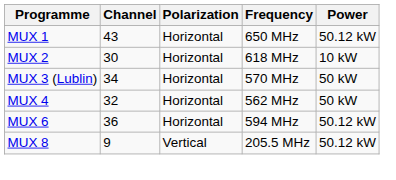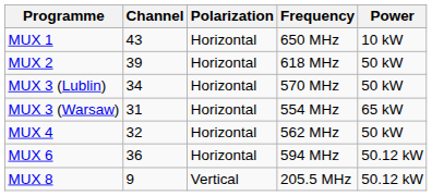 <table class="wikitable">
 <tr>
 <th>Programme</th>
 <th>Channel</th>
 <th>Polarization</th>
 <th>Frequency</th>
 <th>Power</th>
 </tr>
 <tr>
 <td><a href='#'>MUX 1</a></td>
 <td>43</td>
 <td>Horizontal</td>
 <td>650 MHz</td>
-<td>50.12 kW</td>
+<td>10 kW</td>
 </tr>
 <tr>
 <td><a href='#'>MUX 2</a></td>
-<td>30</td>
+<td>39</td>
 <td>Horizontal</td>
 <td>618 MHz</td>
-<td>10 kW</td>
+<td>50 kW</td>
 </tr>
 <tr>
 <td><a href='#'>MUX 3</a> (<a href='#'>Lublin</a>)</td>
 <td>34</td>
 <td>Horizontal</td>
 <td>570 MHz</td>
 <td>50 kW</td>
+</tr>
+<tr>
+<td><a href='#'>MUX 3</a> (<a href='#'>Warsaw</a>)</td>
+<td>31</td>
+<td>Horizontal</td>
+<td>554 MHz</td>
+<td>65 kW</td>
 </tr>
 <tr>
 <td><a href='#'>MUX 4</a></td>
 <td>32</td>
 <td>Horizontal</td>
 <td>562 MHz</td>
 <td>50 kW</td>
 </tr>
 <tr>
 <td><a href='#'>MUX 6</a></td>
 <td>36</td>
 <td>Horizontal</td>
 <td>594 MHz</td>
 <td>50.12 kW</td>
 </tr>
 <tr>
 <td><a href='#'>MUX 8</a></td>
 <td>9</td>
 <td>Vertical</td>
 <td>205.5 MHz</td>
 <td>50.12 kW</td>
 </tr>
 </table>
